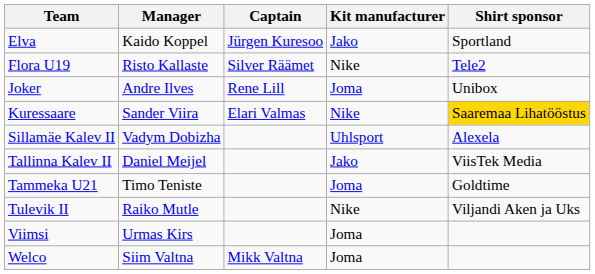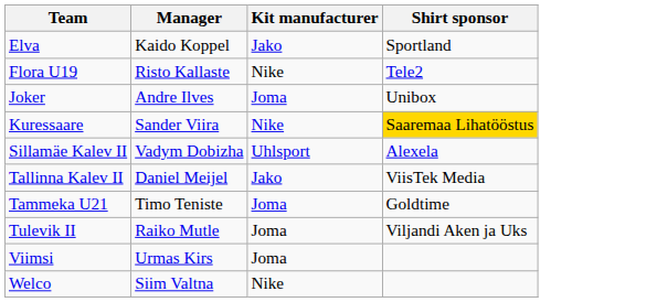 <table class="wikitable sortable" style="text-align: left;">
 <tr>
 <th>Team</th>
 <th>Manager</th>
-<th>Captain</th>
 <th>Kit manufacturer</th>
 <th>Shirt sponsor</th>
 </tr>
 <tr>
 <td><a href='#'>Elva</a></td>
 <td> Kaido Koppel</td>
-<td> <a href='#'>Jürgen Kuresoo</a></td>
 <td><a href='#'>Jako</a></td>
 <td>Sportland</td>
 </tr>
 <tr>
 <td><a href='#'>Flora U19</a></td>
 <td> <a href='#'>Risto Kallaste</a></td>
-<td> <a href='#'>Silver Räämet</a></td>
 <td>Nike</td>
 <td><a href='#'>Tele2</a></td>
 </tr>
 <tr>
 <td><a href='#'>Joker</a></td>
 <td> <a href='#'>Andre Ilves</a></td>
-<td> <a href='#'>Rene Lill</a></td>
 <td><a href='#'>Joma</a></td>
 <td>Unibox</td>
 </tr>
 <tr>
 <td><a href='#'>Kuressaare</a></td>
 <td> <a href='#'>Sander Viira</a></td>
-<td> <a href='#'>Elari Valmas</a></td>
 <td><a href='#'>Nike</a></td>
 <td style="background: gold;">Saaremaa Lihatööstus</td>
 </tr>
 <tr>
 <td><a href='#'>Sillamäe Kalev II</a></td>
 <td> <a href='#'>Vadym Dobizha</a></td>
-<td></td>
 <td><a href='#'>Uhlsport</a></td>
 <td><a href='#'>Alexela</a></td>
 </tr>
 <tr>
 <td><a href='#'>Tallinna Kalev II</a></td>
 <td> <a href='#'>Daniel Meijel</a></td>
-<td></td>
 <td><a href='#'>Jako</a></td>
 <td>ViisTek Media</td>
 </tr>
 <tr>
 <td><a href='#'>Tammeka U21</a></td>
 <td> Timo Teniste</td>
-<td></td>
 <td><a href='#'>Joma</a></td>
 <td>Goldtime</td>
 </tr>
 <tr>
 <td><a href='#'>Tulevik II</a></td>
 <td> <a href='#'>Raiko Mutle</a></td>
-<td></td>
-<td>Nike</td>
+<td>Joma</td>
 <td>Viljandi Aken ja Uks</td>
 </tr>
 <tr>
 <td><a href='#'>Viimsi</a></td>
 <td> <a href='#'>Urmas Kirs</a></td>
-<td></td>
 <td>Joma</td>
 <td></td>
 </tr>
 <tr>
 <td><a href='#'>Welco</a></td>
 <td> <a href='#'>Siim Valtna</a></td>
-<td> <a href='#'>Mikk Valtna</a></td>
-<td>Joma</td>
+<td>Nike</td>
 <td></td>
 </tr>
 </table>
